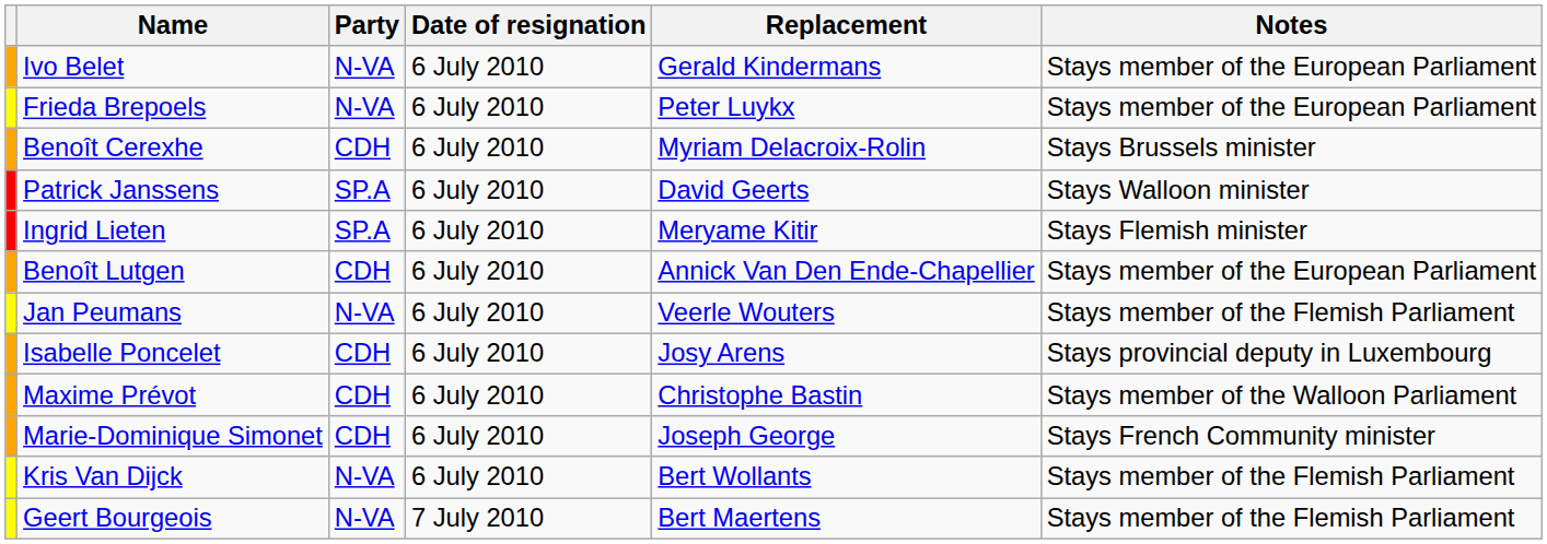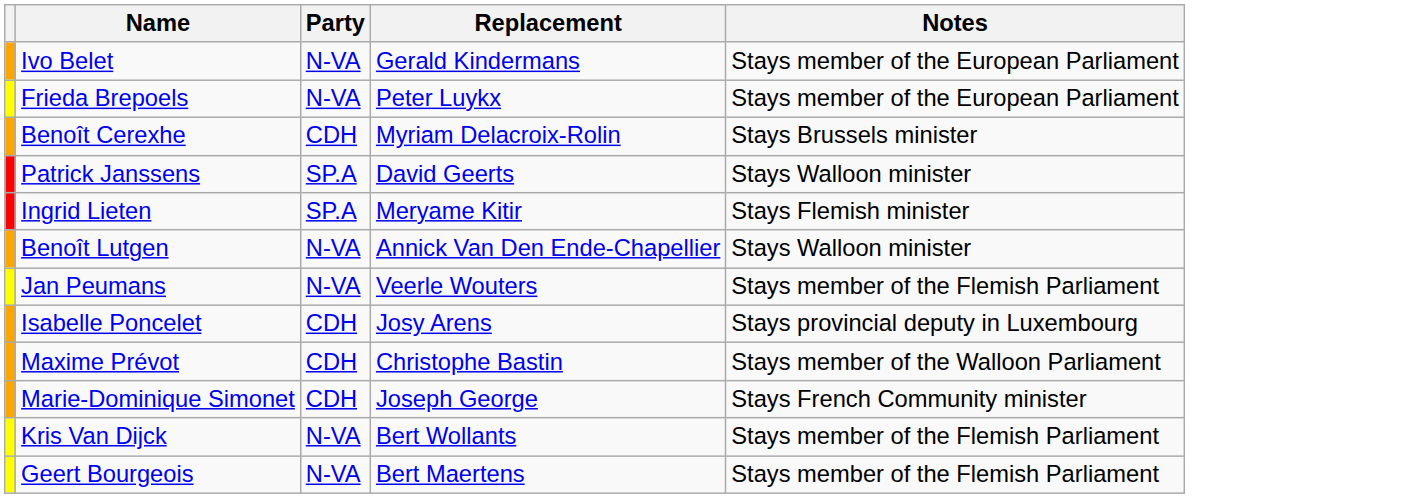 <table class="wikitable sortable">
 <tr>
 <th></th>
 <th>Name</th>
 <th>Party</th>
-<th>Date of resignation</th>
 <th>Replacement</th>
 <th>Notes</th>
 </tr>
 <tr>
 <td bgcolor="orange"></td>
 <td><a href='#'>Ivo Belet</a></td>
 <td><a href='#'>N-VA</a></td>
-<td>6 July 2010</td>
 <td><a href='#'>Gerald Kindermans</a></td>
 <td>Stays member of the European Parliament</td>
 </tr>
 <tr>
 <td bgcolor="yellow"></td>
 <td><a href='#'>Frieda Brepoels</a></td>
 <td><a href='#'>N-VA</a></td>
-<td>6 July 2010</td>
 <td><a href='#'>Peter Luykx</a></td>
 <td>Stays member of the European Parliament</td>
 </tr>
 <tr>
 <td bgcolor="orange"></td>
 <td><a href='#'>Benoît Cerexhe</a></td>
 <td><a href='#'>CDH</a></td>
-<td>6 July 2010</td>
 <td><a href='#'>Myriam Delacroix-Rolin</a></td>
 <td>Stays Brussels minister</td>
 </tr>
 <tr>
 <td bgcolor="red"></td>
 <td><a href='#'>Patrick Janssens</a></td>
 <td><a href='#'>SP.A</a></td>
-<td>6 July 2010</td>
 <td><a href='#'>David Geerts</a></td>
 <td>Stays Walloon minister</td>
 </tr>
 <tr>
 <td bgcolor="red"></td>
 <td><a href='#'>Ingrid Lieten</a></td>
 <td><a href='#'>SP.A</a></td>
-<td>6 July 2010</td>
 <td><a href='#'>Meryame Kitir</a></td>
 <td>Stays Flemish minister</td>
 </tr>
 <tr>
 <td bgcolor="orange"></td>
 <td><a href='#'>Benoît Lutgen</a></td>
-<td><a href='#'>CDH</a></td>
-<td>6 July 2010</td>
+<td><a href='#'>N-VA</a></td>
 <td><a href='#'>Annick Van Den Ende-Chapellier</a></td>
-<td>Stays member of the European Parliament</td>
+<td>Stays Walloon minister</td>
 </tr>
 <tr>
 <td bgcolor="yellow"></td>
 <td><a href='#'>Jan Peumans</a></td>
 <td><a href='#'>N-VA</a></td>
-<td>6 July 2010</td>
 <td><a href='#'>Veerle Wouters</a></td>
 <td>Stays member of the Flemish Parliament</td>
 </tr>
 <tr>
 <td bgcolor="orange"></td>
 <td><a href='#'>Isabelle Poncelet</a></td>
 <td><a href='#'>CDH</a></td>
-<td>6 July 2010</td>
 <td><a href='#'>Josy Arens</a></td>
 <td>Stays provincial deputy in Luxembourg</td>
 </tr>
 <tr>
 <td bgcolor="orange"></td>
 <td><a href='#'>Maxime Prévot</a></td>
 <td><a href='#'>CDH</a></td>
-<td>6 July 2010</td>
 <td><a href='#'>Christophe Bastin</a></td>
 <td>Stays member of the Walloon Parliament</td>
 </tr>
 <tr>
 <td bgcolor="orange"></td>
 <td><a href='#'>Marie-Dominique Simonet</a></td>
 <td><a href='#'>CDH</a></td>
-<td>6 July 2010</td>
 <td><a href='#'>Joseph George</a></td>
 <td>Stays French Community minister</td>
 </tr>
 <tr>
 <td bgcolor="yellow"></td>
 <td><a href='#'>Kris Van Dijck</a></td>
 <td><a href='#'>N-VA</a></td>
-<td>6 July 2010</td>
 <td><a href='#'>Bert Wollants</a></td>
 <td>Stays member of the Flemish Parliament</td>
 </tr>
 <tr>
 <td bgcolor="yellow"></td>
 <td><a href='#'>Geert Bourgeois</a></td>
 <td><a href='#'>N-VA</a></td>
-<td>7 July 2010</td>
 <td><a href='#'>Bert Maertens</a></td>
 <td>Stays member of the Flemish Parliament</td>
 </tr>
 </table>
